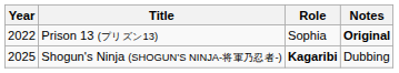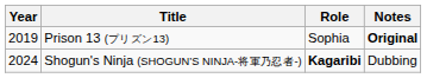 <table class="wikitable" style="font-size:small; margin-right:0px;">
 <tr>
 <th>Year</th>
 <th>Title</th>
 <th>Role</th>
 <th>Notes</th>
 </tr>
 <tr>
-<td>2022</td>
+<td>2019</td>
 <td>Prison 13 <small>(プリズン13)</small></td>
 <td>Sophia</td>
 <td><strong>Original</strong></td>
 </tr>
 <tr>
-<td>2025</td>
+<td>2024</td>
 <td>Shogun's Ninja <small>(SHOGUN’S NINJA-将軍乃忍者-)</small></td>
 <td><strong>Kagaribi</strong></td>
 <td>Dubbing</td>
 </tr>
 </table>
